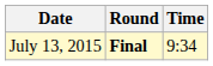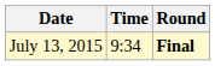 <table class="wikitable">
 <tr>
 <th>Date</th>
+<th>Time</th>
 <th>Round</th>
-<th>Time</th>
 </tr>
 <tr style=background:lemonchiffon>
 <td>July 13, 2015</td>
+<td>9:34</td>
 <td><strong>Final</strong></td>
-<td>9:34</td>
 </tr>
 </table>
